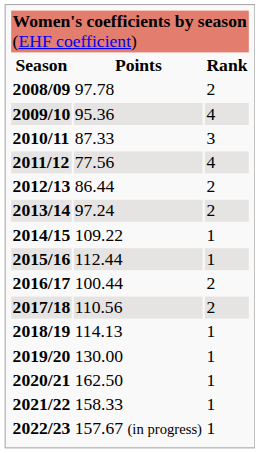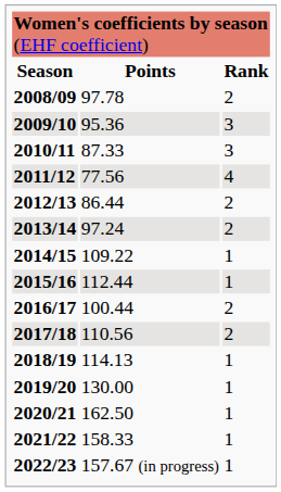 <table class="infobox">
 <tr>
 <td colspan="3" bgcolor="#E37D6E"><strong>Women's coefficients by season</strong><br>(<a href='#'>EHF coefficient</a>)</td>
 </tr>
 <tr>
 <th>Season</th>
 <th>Points</th>
 <th>Rank</th>
 </tr>
 <tr>
 <td><strong>2008/09</strong></td>
 <td>97.78</td>
 <td>2</td>
 </tr>
 <tr bgcolor=#E5E4E2>
 <td><strong>2009/10</strong></td>
 <td>95.36</td>
-<td>4 <small></small></td>
+<td>3 <small></small></td>
 </tr>
 <tr>
 <td><strong>2010/11</strong></td>
 <td>87.33</td>
 <td>3 <small></small></td>
 </tr>
 <tr bgcolor=#E5E4E2>
 <td><strong>2011/12</strong></td>
 <td>77.56</td>
 <td>4 <small></small></td>
 </tr>
 <tr>
 <td><strong>2012/13</strong></td>
 <td>86.44</td>
 <td>2 <small></small></td>
 </tr>
 <tr bgcolor=#E5E4E2>
 <td><strong>2013/14</strong></td>
 <td>97.24</td>
 <td>2 <small></small></td>
 </tr>
 <tr>
 <td><strong>2014/15</strong></td>
 <td>109.22</td>
 <td>1 <small></small></td>
 </tr>
 <tr bgcolor=#E5E4E2>
 <td><strong>2015/16</strong></td>
 <td>112.44</td>
 <td>1 <small></small></td>
 </tr>
 <tr>
 <td><strong>2016/17</strong></td>
 <td>100.44</td>
 <td>2 <small></small></td>
 </tr>
 <tr bgcolor=#E5E4E2>
 <td><strong>2017/18</strong></td>
 <td>110.56</td>
 <td>2 <small></small></td>
 </tr>
 <tr>
 <td><strong>2018/19</strong></td>
 <td>114.13</td>
 <td>1 <small></small></td>
 </tr>
 <tr>
 <td><strong>2019/20</strong></td>
 <td>130.00</td>
 <td>1 <small></small></td>
 </tr>
 <tr>
 <td><strong>2020/21</strong></td>
 <td>162.50</td>
 <td>1 <small></small></td>
 </tr>
 <tr>
 <td><strong>2021/22</strong></td>
 <td>158.33</td>
 <td>1 <small></small></td>
 </tr>
 <tr>
 <td><strong>2022/23</strong></td>
 <td>157.67 <small>(in progress)</small></td>
 <td>1 <small></small></td>
 </tr>
 <tr>
 </tr>
 </table>
